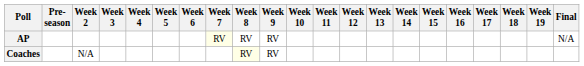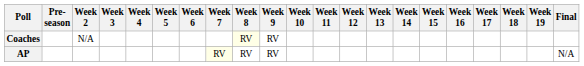 <table class="wikitable" style="white-space:nowrap;font-size:90%">
 <tr>
 <th>Poll</th>
 <th>Pre-<br>season</th>
 <th>Week<br>2</th>
 <th>Week<br>3</th>
 <th>Week<br>4</th>
 <th>Week<br>5</th>
 <th>Week<br>6</th>
 <th>Week<br>7</th>
 <th>Week<br>8</th>
 <th>Week<br>9</th>
 <th>Week<br>10</th>
 <th>Week<br>11</th>
 <th>Week<br>12</th>
 <th>Week<br>13</th>
 <th>Week<br>14</th>
 <th>Week<br>15</th>
 <th>Week<br>16</th>
 <th>Week<br>17</th>
 <th>Week<br>18</th>
 <th>Week<br>19</th>
 <th>Final</th>
 </tr>
 <tr style="text-align:center;">
+<th>Coaches</th>
+<td style="background:#FFF;"></td>
+<td style="background:#FFF;">N/A</td>
+<td style="background:#FFF;"></td>
+<td style="background:#FFF;"></td>
+<td style="background:#FFF;"></td>
+<td style="background:#FFF;"></td>
+<td style="background:#FFF;"></td>
+<td style="background:#FFFFE6;">RV</td>
+<td style="background:#FFF;">RV</td>
+<td style="background:#FFF;"></td>
+<td style="background:#FFF;"></td>
+<td style="background:#FFF;"></td>
+<td style="background:#FFF;"></td>
+<td style="background:#FFF;"></td>
+<td style="background:#FFF;"></td>
+<td style="background:#FFF;"></td>
+<td style="background:#FFF;"></td>
+<td style="background:#FFF;"></td>
+<td style="background:#FFF;"></td>
+<td style="background:#FFF;"></td>
+</tr>
+<tr style="text-align:center;">
 <th>AP</th>
 <td style="background:#FFF;"></td>
 <td style="background:#FFF;"></td>
 <td style="background:#FFF;"></td>
 <td style="background:#FFF;"></td>
 <td style="background:#FFF;"></td>
 <td style="background:#FFF;"></td>
 <td style="background:#FFFFE6;">RV</td>
 <td style="background:#FFF;">RV</td>
 <td style="background:#FFF;">RV</td>
 <td style="background:#FFF;"></td>
 <td style="background:#FFF;"></td>
 <td style="background:#FFF;"></td>
 <td style="background:#FFF;"></td>
 <td style="background:#FFF;"></td>
 <td style="background:#FFF;"></td>
 <td style="background:#FFF;"></td>
 <td style="background:#FFF;"></td>
 <td style="background:#FFF;"></td>
 <td style="background:#FFF;"></td>
 <td style="background:#FFF;">N/A</td>
 </tr>
-<tr style="text-align:center;">
-<th>Coaches</th>
-<td style="background:#FFF;"></td>
-<td style="background:#FFF;">N/A</td>
-<td style="background:#FFF;"></td>
-<td style="background:#FFF;"></td>
-<td style="background:#FFF;"></td>
-<td style="background:#FFF;"></td>
-<td style="background:#FFF;"></td>
-<td style="background:#FFFFE6;">RV</td>
-<td style="background:#FFF;">RV</td>
-<td style="background:#FFF;"></td>
-<td style="background:#FFF;"></td>
-<td style="background:#FFF;"></td>
-<td style="background:#FFF;"></td>
-<td style="background:#FFF;"></td>
-<td style="background:#FFF;"></td>
-<td style="background:#FFF;"></td>
-<td style="background:#FFF;"></td>
-<td style="background:#FFF;"></td>
-<td style="background:#FFF;"></td>
-<td style="background:#FFF;"></td>
-</tr>
 </table>
